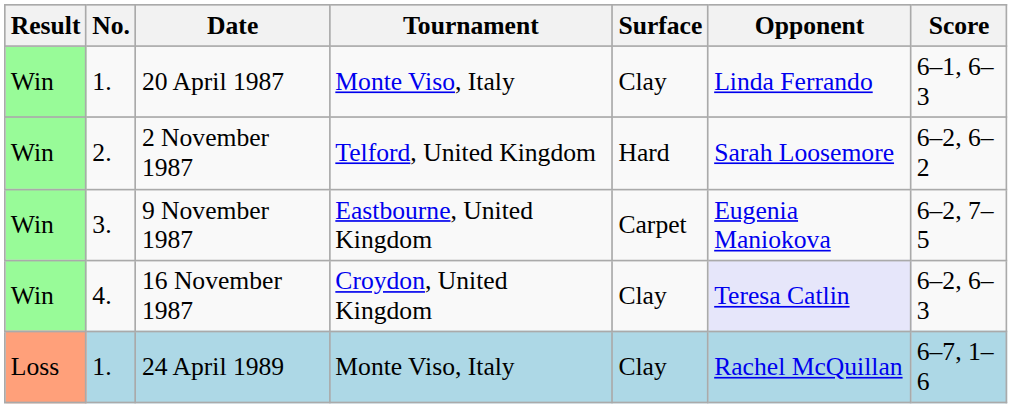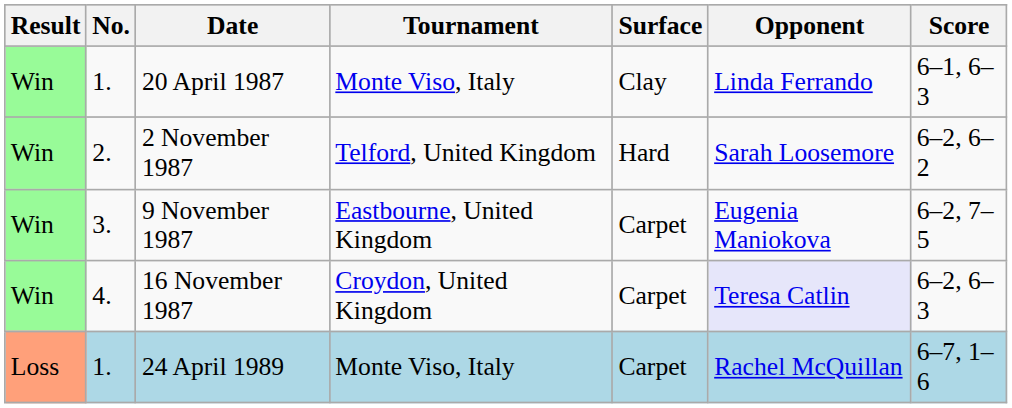 <table class="sortable wikitable" style="font-size:97%;">
 <tr>
 <th><strong>Result</strong></th>
 <th><strong>No.</strong></th>
 <th><strong>Date</strong></th>
 <th><strong>Tournament</strong></th>
 <th><strong>Surface</strong></th>
 <th><strong>Opponent</strong></th>
 <th><strong>Score</strong></th>
 </tr>
 <tr>
 <td style="background:#98fb98;">Win</td>
 <td>1.</td>
 <td>20 April 1987</td>
 <td><a href='#'>Monte Viso</a>, Italy</td>
 <td>Clay</td>
 <td> <a href='#'>Linda Ferrando</a></td>
 <td>6–1, 6–3</td>
 </tr>
 <tr>
 <td style="background:#98fb98;">Win</td>
 <td>2.</td>
 <td>2 November 1987</td>
 <td><a href='#'>Telford</a>, United Kingdom</td>
 <td>Hard</td>
 <td> <a href='#'>Sarah Loosemore</a></td>
 <td>6–2, 6–2</td>
 </tr>
 <tr>
 <td style="background:#98fb98;">Win</td>
 <td>3.</td>
 <td>9 November 1987</td>
 <td><a href='#'>Eastbourne</a>, United Kingdom</td>
 <td>Carpet</td>
 <td> <a href='#'>Eugenia Maniokova</a></td>
 <td>6–2, 7–5</td>
 </tr>
 <tr>
 <td style="background:#98fb98;">Win</td>
 <td>4.</td>
 <td>16 November 1987</td>
 <td><a href='#'>Croydon</a>, United Kingdom</td>
-<td>Clay</td>
+<td>Carpet</td>
 <td style="background: lavender;"> <a href='#'>Teresa Catlin</a></td>
 <td>6–2, 6–3</td>
 </tr>
 <tr style="background:lightblue;">
 <td style="background:#ffa07a;">Loss</td>
 <td>1.</td>
 <td>24 April 1989</td>
 <td>Monte Viso, Italy</td>
-<td>Clay</td>
+<td>Carpet</td>
 <td> <a href='#'>Rachel McQuillan</a></td>
 <td>6–7, 1–6</td>
 </tr>
 </table>
